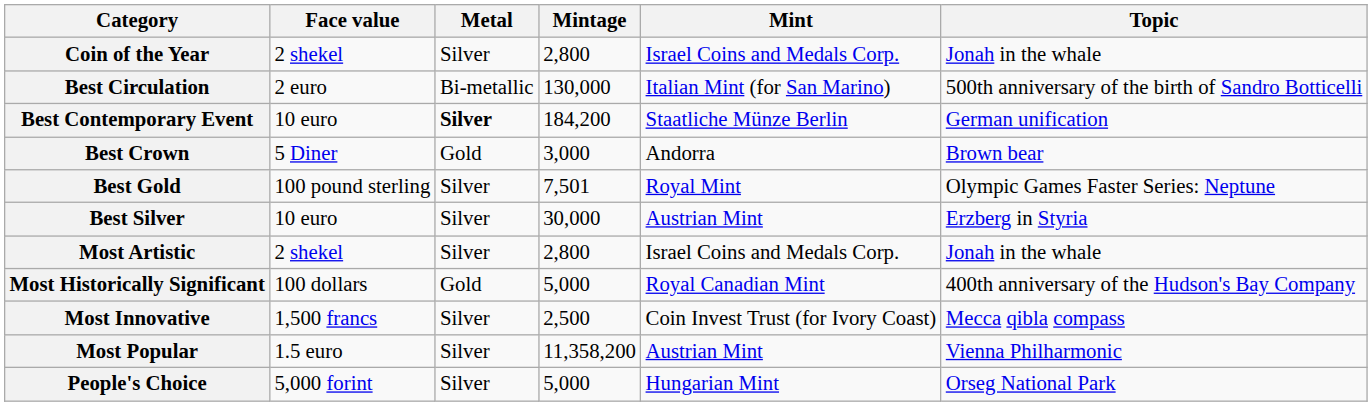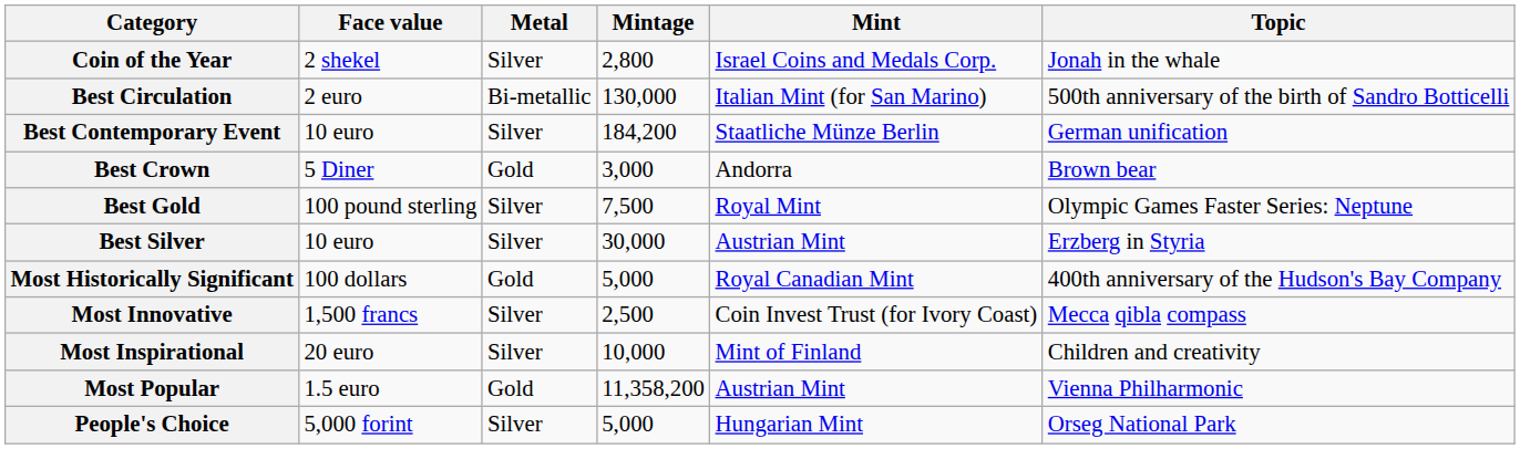 <table class="wikitable plainrowheaders">
 <tr>
 <th>Category</th>
 <th>Face value</th>
 <th>Metal</th>
 <th>Mintage</th>
 <th>Mint</th>
 <th>Topic</th>
 </tr>
 <tr>
 <th scope="row">Coin of the Year</th>
 <td>2 <a href='#'>shekel</a></td>
 <td>Silver</td>
 <td>2,800</td>
 <td><a href='#'>Israel Coins and Medals Corp.</a></td>
 <td><a href='#'>Jonah</a> in the whale</td>
 </tr>
 <tr>
 <th scope="row">Best Circulation</th>
 <td>2 euro</td>
 <td>Bi-metallic</td>
 <td>130,000</td>
 <td><a href='#'>Italian Mint</a> (for <a href='#'>San Marino</a>)</td>
 <td>500th anniversary of the birth of <a href='#'>Sandro Botticelli</a></td>
 </tr>
 <tr>
 <th scope="row">Best Contemporary Event</th>
 <td>10 euro</td>
-<td><strong>Silver</strong></td>
+<td>Silver</td>
 <td>184,200</td>
 <td><a href='#'>Staatliche Münze Berlin</a></td>
 <td><a href='#'>German unification</a></td>
 </tr>
 <tr>
 <th scope="row">Best Crown</th>
 <td>5 <a href='#'>Diner</a></td>
 <td>Gold</td>
 <td>3,000</td>
 <td>Andorra</td>
 <td><a href='#'>Brown bear</a></td>
 </tr>
 <tr>
 <th scope="row">Best Gold</th>
 <td>100 pound sterling</td>
 <td>Silver</td>
-<td>7,501</td>
+<td>7,500</td>
 <td><a href='#'>Royal Mint</a></td>
 <td>Olympic Games Faster Series: <a href='#'>Neptune</a></td>
 </tr>
 <tr>
 <th scope="row">Best Silver</th>
 <td>10 euro</td>
 <td>Silver</td>
 <td>30,000</td>
 <td><a href='#'>Austrian Mint</a></td>
 <td><a href='#'>Erzberg</a> in <a href='#'>Styria</a></td>
-</tr>
-<tr>
-<th scope="row">Most Artistic</th>
-<td>2 <a href='#'>shekel</a></td>
-<td>Silver</td>
-<td>2,800</td>
-<td>Israel Coins and Medals Corp.</td>
-<td><a href='#'>Jonah</a> in the whale</td>
 </tr>
 <tr>
 <th scope="row">Most Historically Significant</th>
 <td>100 dollars</td>
 <td>Gold</td>
 <td>5,000</td>
 <td><a href='#'>Royal Canadian Mint</a></td>
 <td>400th anniversary of the <a href='#'>Hudson's Bay Company</a></td>
 </tr>
 <tr>
 <th scope="row">Most Innovative</th>
 <td>1,500 <a href='#'>francs</a></td>
 <td>Silver</td>
 <td>2,500</td>
 <td>Coin Invest Trust (for Ivory Coast)</td>
 <td><a href='#'>Mecca</a> <a href='#'>qibla</a> <a href='#'>compass</a></td>
 </tr>
 <tr>
+<th scope="row">Most Inspirational</th>
+<td>20 euro</td>
+<td>Silver</td>
+<td>10,000</td>
+<td><a href='#'>Mint of Finland</a></td>
+<td>Children and creativity</td>
+</tr>
+<tr>
 <th scope="row">Most Popular</th>
 <td>1.5 euro</td>
-<td>Silver</td>
+<td>Gold</td>
 <td>11,358,200</td>
 <td><a href='#'>Austrian Mint</a></td>
 <td><a href='#'>Vienna Philharmonic</a></td>
 </tr>
 <tr>
 <th scope="row">People's Choice</th>
 <td>5,000 <a href='#'>forint</a></td>
 <td>Silver</td>
 <td>5,000</td>
 <td><a href='#'>Hungarian Mint</a></td>
 <td><a href='#'>Orseg National Park</a></td>
 </tr>
 </table>
